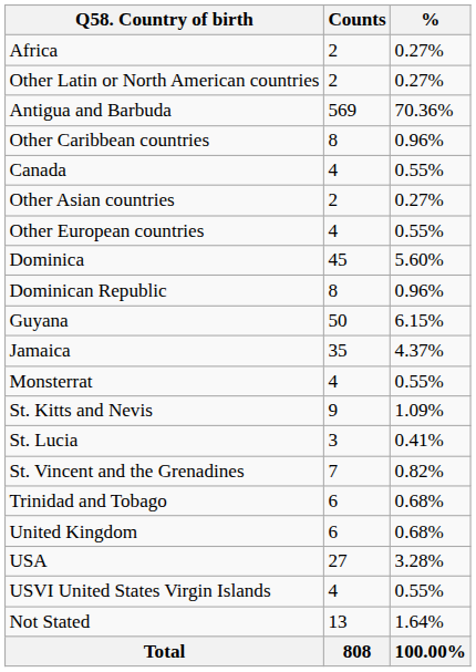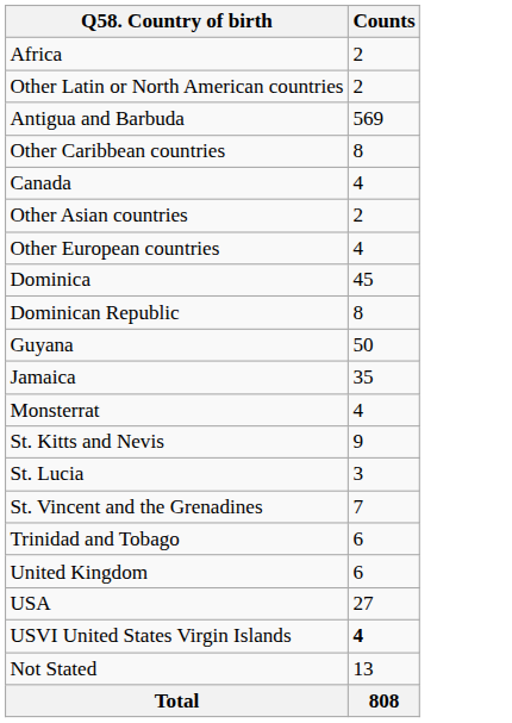 <table class="wikitable sortable">
 <tr>
 <th>Q58. Country of birth</th>
 <th>Counts</th>
-<th>%</th>
 </tr>
 <tr>
 <td>Africa</td>
 <td>2</td>
-<td>0.27%</td>
 </tr>
 <tr>
 <td>Other Latin or North American countries</td>
 <td>2</td>
-<td>0.27%</td>
 </tr>
 <tr>
 <td>Antigua and Barbuda</td>
 <td>569</td>
-<td>70.36%</td>
 </tr>
 <tr>
 <td>Other Caribbean countries</td>
 <td>8</td>
-<td>0.96%</td>
 </tr>
 <tr>
 <td>Canada</td>
 <td>4</td>
-<td>0.55%</td>
 </tr>
 <tr>
 <td>Other Asian countries</td>
 <td>2</td>
-<td>0.27%</td>
 </tr>
 <tr>
 <td>Other European countries</td>
 <td>4</td>
-<td>0.55%</td>
 </tr>
 <tr>
 <td>Dominica</td>
 <td>45</td>
-<td>5.60%</td>
 </tr>
 <tr>
 <td>Dominican Republic</td>
 <td>8</td>
-<td>0.96%</td>
 </tr>
 <tr>
 <td>Guyana</td>
 <td>50</td>
-<td>6.15%</td>
 </tr>
 <tr>
 <td>Jamaica</td>
 <td>35</td>
-<td>4.37%</td>
 </tr>
 <tr>
 <td>Monsterrat</td>
 <td>4</td>
-<td>0.55%</td>
 </tr>
 <tr>
 <td>St. Kitts and Nevis</td>
 <td>9</td>
-<td>1.09%</td>
 </tr>
 <tr>
 <td>St. Lucia</td>
 <td>3</td>
-<td>0.41%</td>
 </tr>
 <tr>
 <td>St. Vincent and the Grenadines</td>
 <td>7</td>
-<td>0.82%</td>
 </tr>
 <tr>
 <td>Trinidad and Tobago</td>
 <td>6</td>
-<td>0.68%</td>
 </tr>
 <tr>
 <td>United Kingdom</td>
 <td>6</td>
-<td>0.68%</td>
 </tr>
 <tr>
 <td>USA</td>
 <td>27</td>
-<td>3.28%</td>
 </tr>
 <tr>
 <td>USVI United States Virgin Islands</td>
-<td>4</td>
-<td>0.55%</td>
+<td><strong>4</strong></td>
 </tr>
 <tr>
 <td>Not Stated</td>
 <td>13</td>
-<td>1.64%</td>
 </tr>
 <tr>
 <th>Total</th>
 <th>808</th>
-<th>100.00%</th>
 </tr>
 </table>
